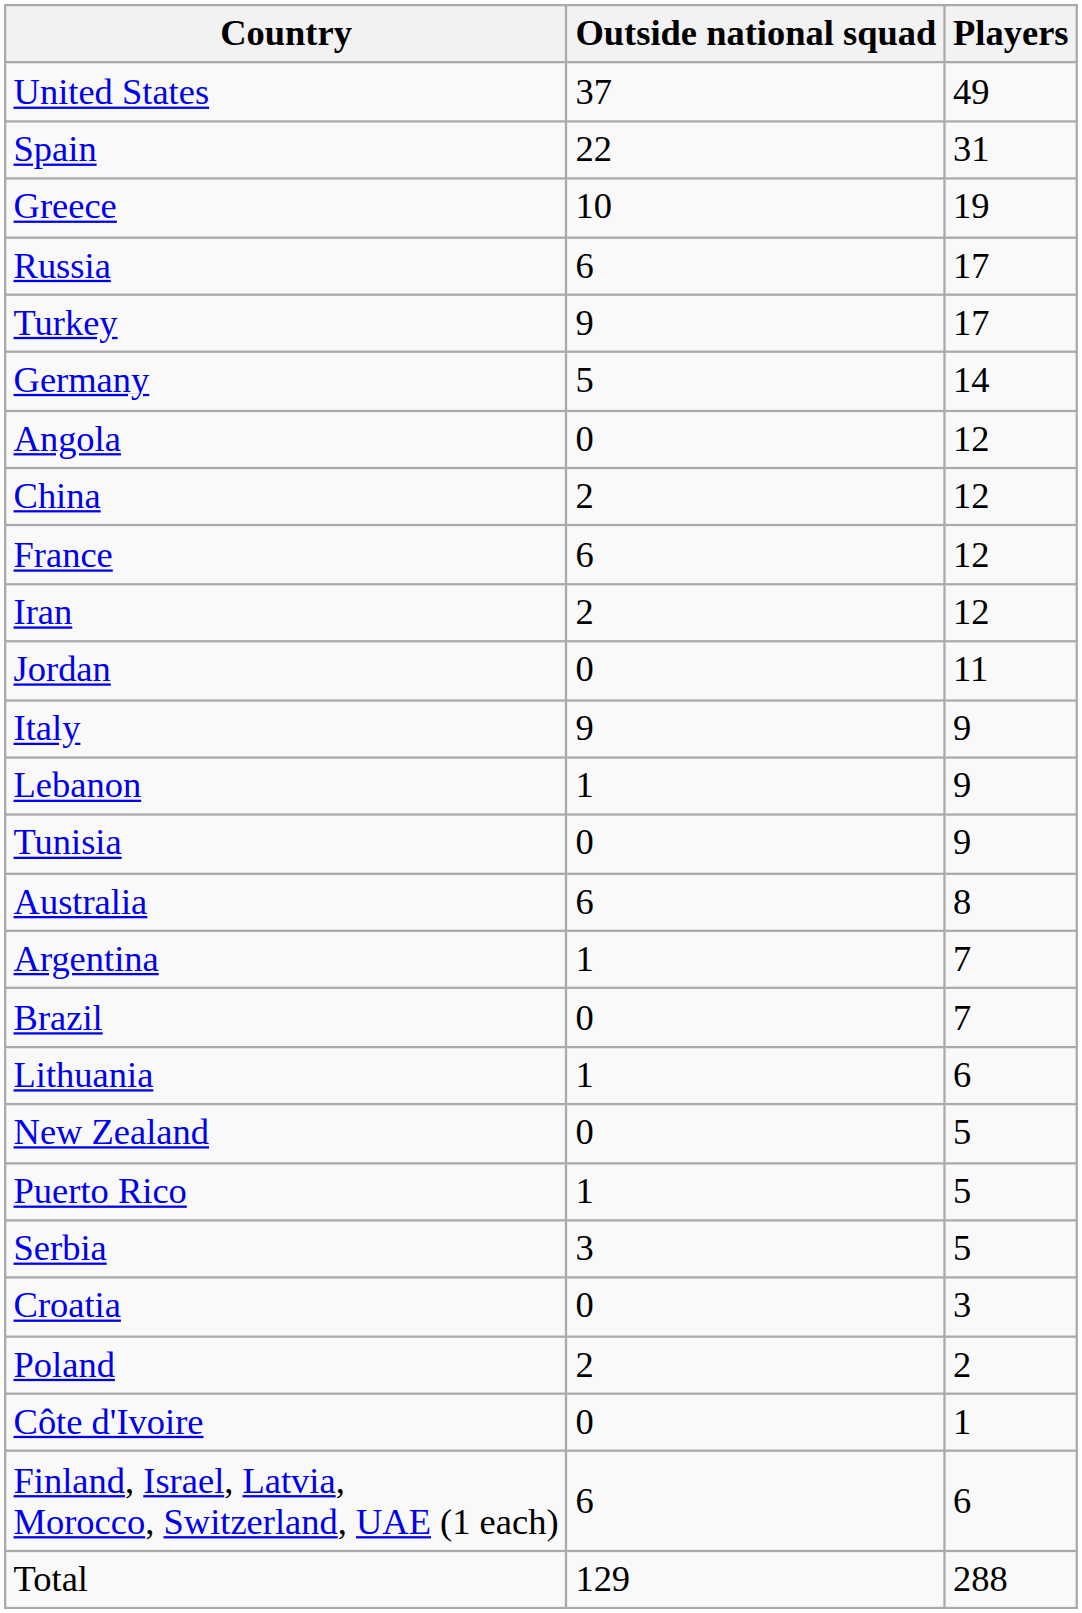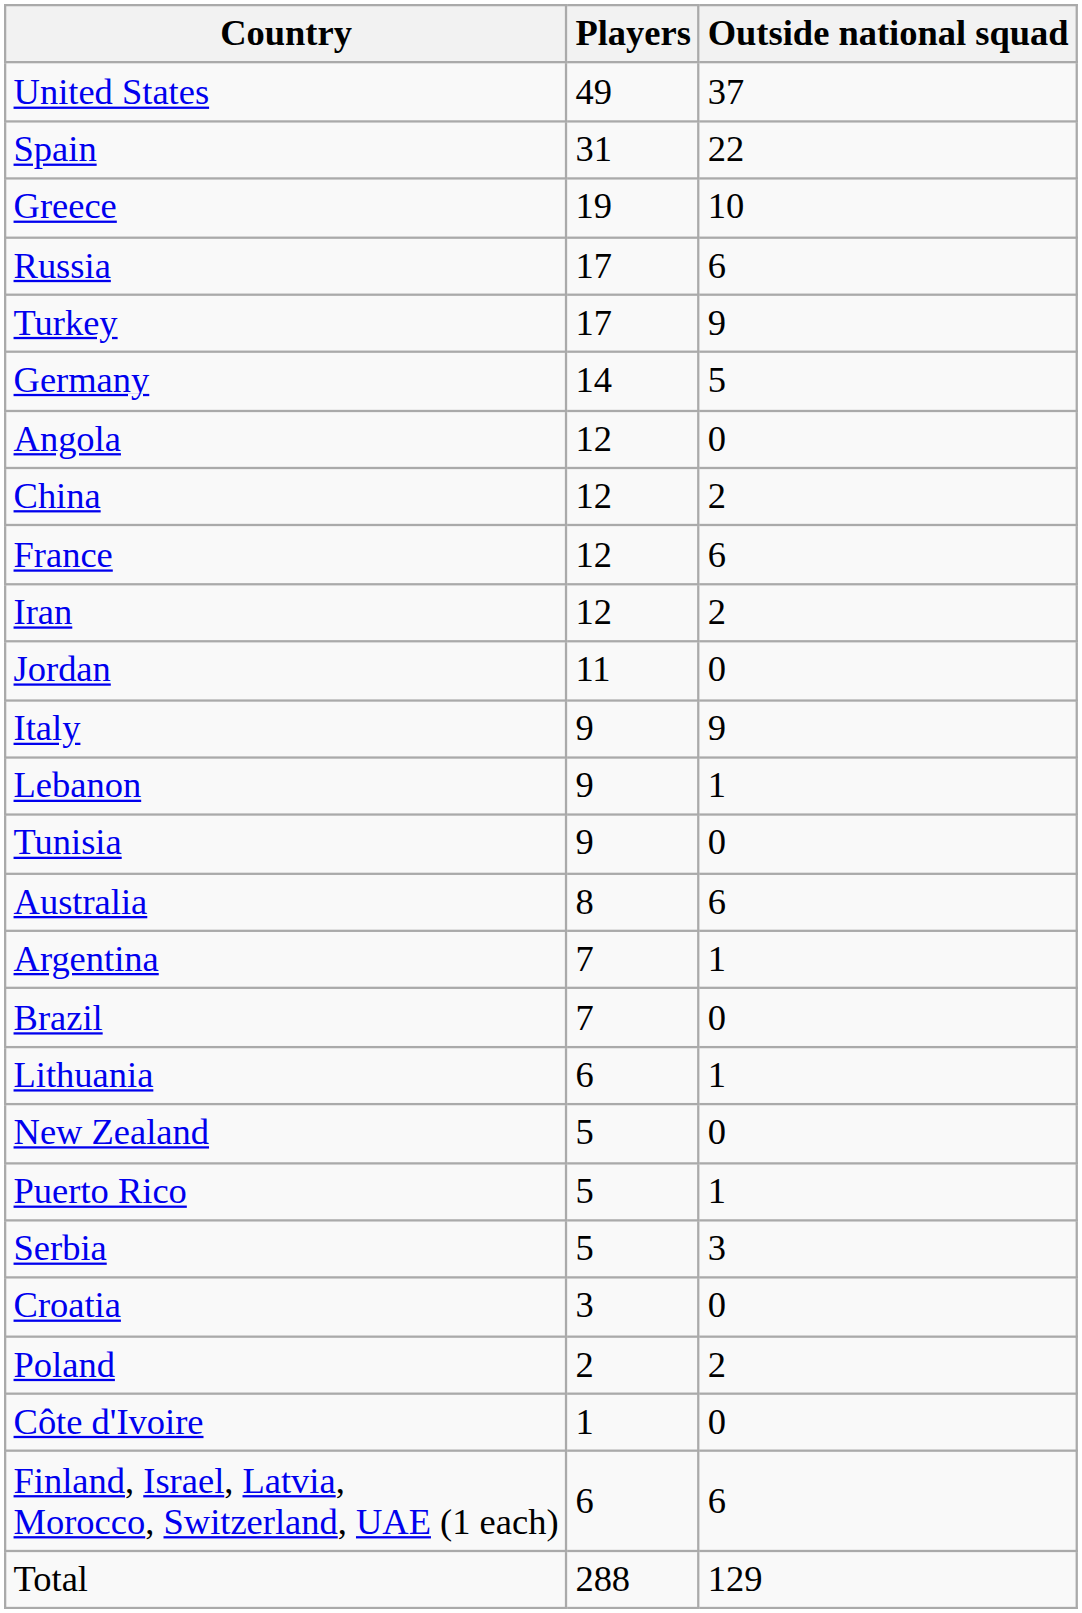 <table class="wikitable sortable">
 <tr>
 <th>Country</th>
+<th>Players</th>
 <th>Outside national squad</th>
-<th>Players</th>
 </tr>
 <tr>
 <td> <a href='#'>United States</a></td>
+<td>49</td>
 <td>37</td>
-<td>49</td>
 </tr>
 <tr>
 <td> <a href='#'>Spain</a></td>
+<td>31</td>
 <td>22</td>
-<td>31</td>
 </tr>
 <tr>
 <td> <a href='#'>Greece</a></td>
+<td>19</td>
 <td>10</td>
-<td>19</td>
 </tr>
 <tr>
 <td> <a href='#'>Russia</a></td>
+<td>17</td>
 <td>6</td>
-<td>17</td>
 </tr>
 <tr>
 <td> <a href='#'>Turkey</a></td>
+<td>17</td>
 <td>9</td>
-<td>17</td>
 </tr>
 <tr>
 <td> <a href='#'>Germany</a></td>
+<td>14</td>
 <td>5</td>
-<td>14</td>
 </tr>
 <tr>
 <td> <a href='#'>Angola</a></td>
+<td>12</td>
 <td>0</td>
-<td>12</td>
 </tr>
 <tr>
 <td> <a href='#'>China</a></td>
+<td>12</td>
 <td>2</td>
-<td>12</td>
 </tr>
 <tr>
 <td> <a href='#'>France</a></td>
+<td>12</td>
 <td>6</td>
-<td>12</td>
 </tr>
 <tr>
 <td> <a href='#'>Iran</a></td>
+<td>12</td>
 <td>2</td>
-<td>12</td>
 </tr>
 <tr>
 <td> <a href='#'>Jordan</a></td>
+<td>11</td>
 <td>0</td>
-<td>11</td>
 </tr>
 <tr>
 <td> <a href='#'>Italy</a></td>
 <td>9</td>
 <td>9</td>
 </tr>
 <tr>
 <td> <a href='#'>Lebanon</a></td>
+<td>9</td>
 <td>1</td>
-<td>9</td>
 </tr>
 <tr>
 <td> <a href='#'>Tunisia</a></td>
+<td>9</td>
 <td>0</td>
-<td>9</td>
 </tr>
 <tr>
 <td> <a href='#'>Australia</a></td>
+<td>8</td>
 <td>6</td>
-<td>8</td>
 </tr>
 <tr>
 <td> <a href='#'>Argentina</a></td>
+<td>7</td>
 <td>1</td>
-<td>7</td>
 </tr>
 <tr>
 <td> <a href='#'>Brazil</a></td>
+<td>7</td>
 <td>0</td>
-<td>7</td>
 </tr>
 <tr>
 <td> <a href='#'>Lithuania</a></td>
+<td>6</td>
 <td>1</td>
-<td>6</td>
 </tr>
 <tr>
 <td> <a href='#'>New Zealand</a></td>
+<td>5</td>
 <td>0</td>
-<td>5</td>
 </tr>
 <tr>
 <td> <a href='#'>Puerto Rico</a></td>
+<td>5</td>
 <td>1</td>
-<td>5</td>
 </tr>
 <tr>
 <td> <a href='#'>Serbia</a></td>
+<td>5</td>
 <td>3</td>
-<td>5</td>
 </tr>
 <tr>
 <td> <a href='#'>Croatia</a></td>
+<td>3</td>
 <td>0</td>
-<td>3</td>
 </tr>
 <tr>
 <td> <a href='#'>Poland</a></td>
 <td>2</td>
 <td>2</td>
 </tr>
 <tr>
 <td> <a href='#'>Côte d'Ivoire</a></td>
+<td>1</td>
 <td>0</td>
-<td>1</td>
 </tr>
 <tr>
 <td> <a href='#'>Finland</a>,  <a href='#'>Israel</a>,  <a href='#'>Latvia</a>,<br>  <a href='#'>Morocco</a>,  <a href='#'>Switzerland</a>,  <a href='#'>UAE</a> (1 each)</td>
 <td>6</td>
 <td>6</td>
 </tr>
 <tr>
 <td>Total</td>
+<td>288</td>
 <td>129</td>
-<td>288</td>
 </tr>
 </table>
